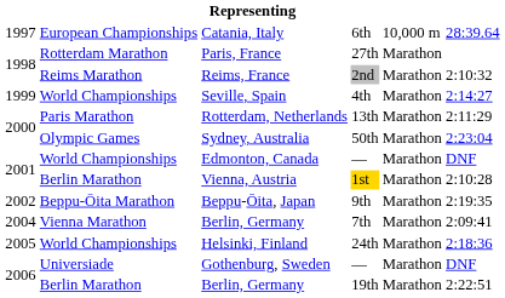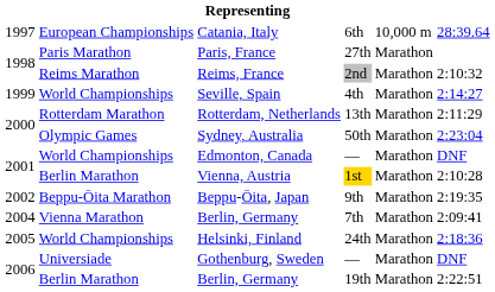 <table>
 <tr>
 <th colspan="6">Representing </th>
 </tr>
 <tr>
 <td>1997</td>
 <td><a href='#'>European Championships</a></td>
 <td><a href='#'>Catania, Italy</a></td>
 <td>6th</td>
 <td>10,000 m</td>
 <td><a href='#'>28:39.64</a></td>
 </tr>
 <tr>
 <td rowspan=2>1998</td>
-<td><a href='#'>Rotterdam Marathon</a></td>
+<td><a href='#'>Paris Marathon</a></td>
 <td><a href='#'>Paris, France</a></td>
 <td>27th</td>
 <td>Marathon</td>
 <td></td>
 </tr>
 <tr>
 <td><a href='#'>Reims Marathon</a></td>
 <td><a href='#'>Reims, France</a></td>
 <td bgcolor="silver">2nd</td>
 <td>Marathon</td>
 <td>2:10:32</td>
 </tr>
 <tr>
 <td>1999</td>
 <td><a href='#'>World Championships</a></td>
 <td><a href='#'>Seville, Spain</a></td>
 <td>4th</td>
 <td>Marathon</td>
 <td><a href='#'>2:14:27</a></td>
 </tr>
 <tr>
 <td rowspan=2>2000</td>
-<td><a href='#'>Paris Marathon</a></td>
+<td><a href='#'>Rotterdam Marathon</a></td>
 <td><a href='#'>Rotterdam, Netherlands</a></td>
 <td>13th</td>
 <td>Marathon</td>
 <td>2:11:29</td>
 </tr>
 <tr>
 <td><a href='#'>Olympic Games</a></td>
 <td><a href='#'>Sydney, Australia</a></td>
 <td>50th</td>
 <td>Marathon</td>
 <td><a href='#'>2:23:04</a></td>
 </tr>
 <tr>
 <td rowspan=2>2001</td>
 <td><a href='#'>World Championships</a></td>
 <td><a href='#'>Edmonton, Canada</a></td>
 <td>—</td>
 <td>Marathon</td>
 <td><a href='#'>DNF</a></td>
 </tr>
 <tr>
 <td><a href='#'>Berlin Marathon</a></td>
 <td><a href='#'>Vienna, Austria</a></td>
 <td bgcolor="gold">1st</td>
 <td>Marathon</td>
 <td>2:10:28</td>
 </tr>
 <tr>
 <td>2002</td>
 <td><a href='#'>Beppu-Ōita Marathon</a></td>
 <td><a href='#'>Beppu</a>-<a href='#'>Ōita</a>, <a href='#'>Japan</a></td>
 <td>9th</td>
 <td>Marathon</td>
 <td>2:19:35</td>
 </tr>
 <tr>
 <td>2004</td>
 <td><a href='#'>Vienna Marathon</a></td>
 <td><a href='#'>Berlin, Germany</a></td>
 <td>7th</td>
 <td>Marathon</td>
 <td>2:09:41</td>
 </tr>
 <tr>
 <td>2005</td>
 <td><a href='#'>World Championships</a></td>
 <td><a href='#'>Helsinki, Finland</a></td>
 <td>24th</td>
 <td>Marathon</td>
 <td><a href='#'>2:18:36</a></td>
 </tr>
 <tr>
 <td rowspan=2>2006</td>
 <td><a href='#'>Universiade</a></td>
 <td><a href='#'>Gothenburg</a>, <a href='#'>Sweden</a></td>
 <td>—</td>
 <td>Marathon</td>
 <td><a href='#'>DNF</a></td>
 </tr>
 <tr>
 <td><a href='#'>Berlin Marathon</a></td>
 <td><a href='#'>Berlin, Germany</a></td>
 <td>19th</td>
 <td>Marathon</td>
 <td>2:22:51</td>
 </tr>
 </table>
